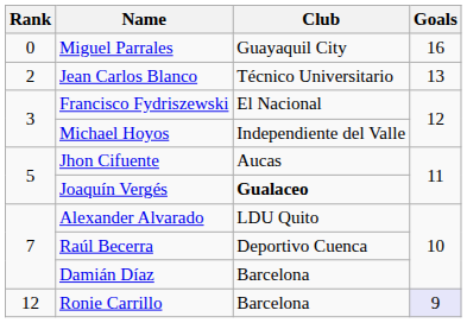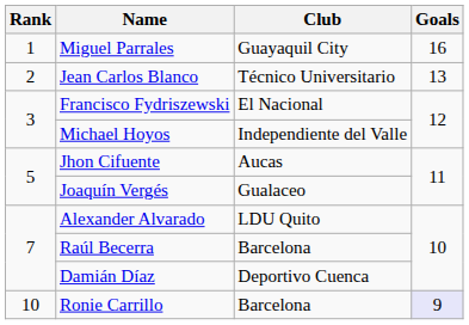 <table class="wikitable" border="1">
 <tr>
 <th>Rank</th>
 <th>Name</th>
 <th>Club</th>
 <th>Goals</th>
 </tr>
 <tr>
-<td align=center>0</td>
+<td align=center>1</td>
 <td> <a href='#'>Miguel Parrales</a></td>
 <td>Guayaquil City</td>
 <td align=center>16</td>
 </tr>
 <tr>
 <td align=center>2</td>
 <td> <a href='#'>Jean Carlos Blanco</a></td>
 <td>Técnico Universitario</td>
 <td align=center>13</td>
 </tr>
 <tr>
 <td rowspan=2 align=center>3</td>
 <td> <a href='#'>Francisco Fydriszewski</a></td>
 <td>El Nacional</td>
 <td rowspan=2 align=center>12</td>
 </tr>
 <tr>
 <td> <a href='#'>Michael Hoyos</a></td>
 <td>Independiente del Valle</td>
 </tr>
 <tr>
 <td rowspan=2 align=center>5</td>
 <td> <a href='#'>Jhon Cifuente</a></td>
 <td>Aucas</td>
 <td rowspan=2 align=center>11</td>
 </tr>
 <tr>
 <td> <a href='#'>Joaquín Vergés</a></td>
-<td><strong>Gualaceo</strong></td>
+<td>Gualaceo</td>
 </tr>
 <tr>
 <td rowspan=3 align=center>7</td>
 <td> <a href='#'>Alexander Alvarado</a></td>
 <td>LDU Quito</td>
 <td rowspan=3 align=center>10</td>
 </tr>
 <tr>
 <td> <a href='#'>Raúl Becerra</a></td>
+<td>Barcelona</td>
+</tr>
+<tr>
+<td> <a href='#'>Damián Díaz</a></td>
 <td>Deportivo Cuenca</td>
 </tr>
 <tr>
-<td> <a href='#'>Damián Díaz</a></td>
-<td>Barcelona</td>
-</tr>
-<tr>
-<td align=center>12</td>
+<td align=center>10</td>
 <td> <a href='#'>Ronie Carrillo</a></td>
 <td>Barcelona</td>
 <td align=center style="background: lavender;">9</td>
 </tr>
 </table>
